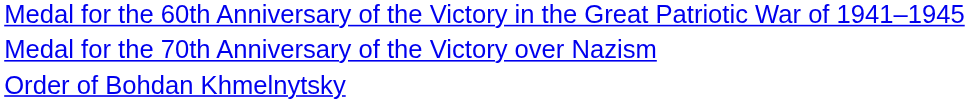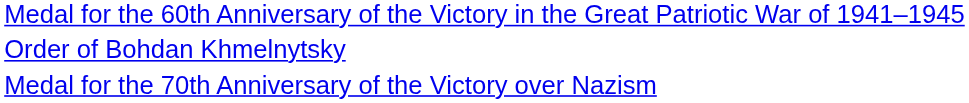 <table>
 <tr>
 <td></td>
 <td><a href='#'>Medal for the 60th Anniversary of the Victory in the Great Patriotic War of 1941–1945</a></td>
 </tr>
 <tr>
 <td></td>
-<td><a href='#'>Medal for the 70th Anniversary of the Victory over Nazism</a></td>
+<td><a href='#'>Order of Bohdan Khmelnytsky</a></td>
 </tr>
 <tr>
 <td></td>
-<td><a href='#'>Order of Bohdan Khmelnytsky</a></td>
+<td><a href='#'>Medal for the 70th Anniversary of the Victory over Nazism</a></td>
 </tr>
 </table>
